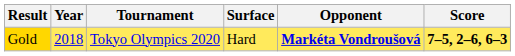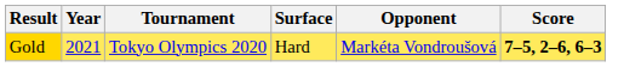 <table class="sortable wikitable">
 <tr>
 <th>Result</th>
 <th>Year</th>
 <th>Tournament</th>
 <th>Surface</th>
 <th>Opponent</th>
 <th class=unsortable>Score</th>
 </tr>
 <tr bgcolor=FFEA5C>
 <td bgcolor=gold>Gold</td>
-<td><a href='#'>2018</a></td>
+<td><a href='#'>2021</a></td>
 <td><a href='#'>Tokyo Olympics 2020</a></td>
 <td>Hard</td>
-<td><strong> <a href='#'>Markéta Vondroušová</a></strong></td>
+<td> <a href='#'>Markéta Vondroušová</a></td>
 <td><strong>7–5, 2–6, 6–3</strong></td>
 </tr>
 </table>
